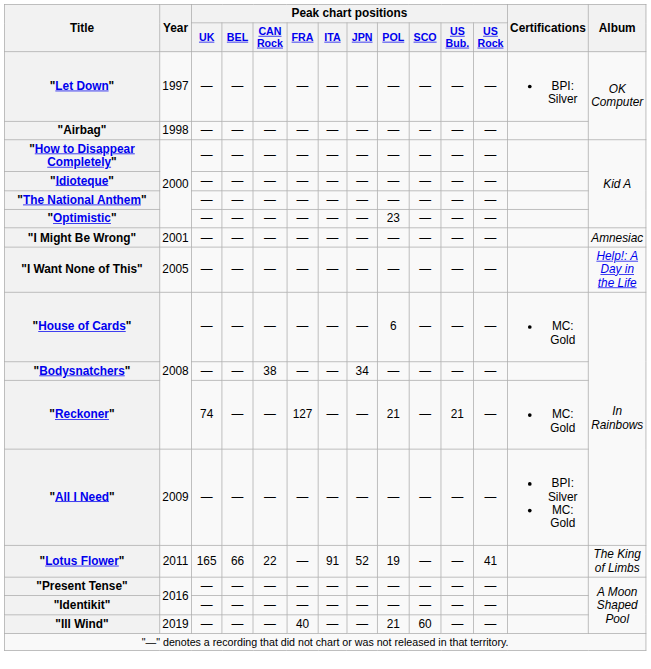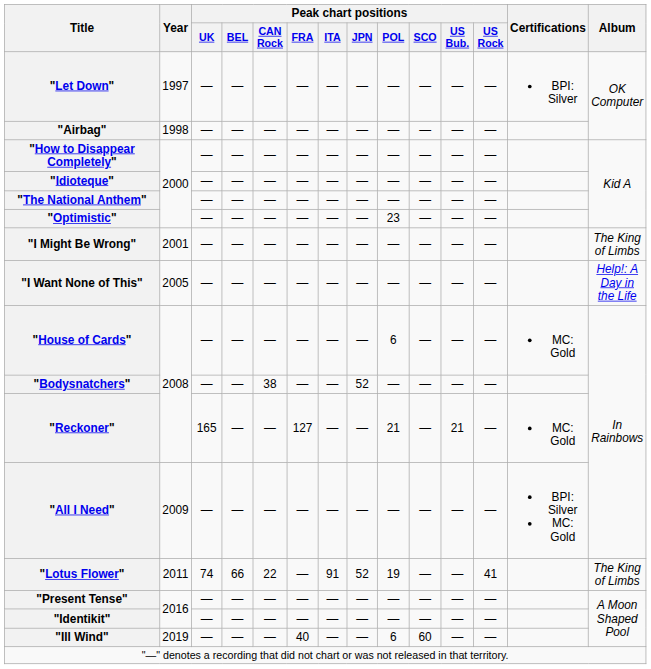 <table class="wikitable plainrowheaders" style="text-align:center;">
 <tr>
 <th scope="col" rowspan="2" style="width:18em;">Title</th>
 <th scope="col" rowspan="2">Year</th>
 <th scope="col" colspan="10">Peak chart positions</th>
 <th rowspan="2">Certifications</th>
 <th rowspan="2" scope="col">Album</th>
 </tr>
 <tr>
 <th scope="col" style="width:3em;font-size:90%;"><a href='#'>UK</a><br></th>
 <th scope="col" style="width:3em;font-size:90%;"><a href='#'>BEL</a><br></th>
 <th scope="col" style="width:3em;font-size:90%;"><a href='#'>CAN<br>Rock</a><br></th>
 <th scope="col" style="width:3em;font-size:90%;"><a href='#'>FRA</a><br></th>
 <th scope="col" style="width:3em;font-size:90%;"><a href='#'>ITA</a><br></th>
 <th scope="col" style="width:3em;font-size:90%;"><a href='#'>JPN</a><br></th>
 <th scope="col" style="width:3em;font-size:90%;"><a href='#'>POL</a><br></th>
 <th scope="col" style="width:3em;font-size:90%;"><a href='#'>SCO</a><br></th>
 <th scope="col" style="width:3em;font-size:90%;"><a href='#'>US<br>Bub.</a><br></th>
 <th scope="col" style="width:3em;font-size:90%;"><a href='#'>US<br>Rock</a><br></th>
 </tr>
 <tr>
 <th scope="row">"<a href='#'>Let Down</a>"</th>
 <td>1997</td>
 <td>—</td>
 <td>—</td>
 <td>—</td>
 <td>—</td>
 <td>—</td>
 <td>—</td>
 <td>—</td>
 <td>—</td>
 <td>—</td>
 <td>—</td>
 <td><br><ul><li>BPI: Silver</li></ul></td>
 <td rowspan="2"><em>OK Computer</em></td>
 </tr>
 <tr>
 <th scope="row">"Airbag"</th>
 <td>1998</td>
 <td>—</td>
 <td>—</td>
 <td>—</td>
 <td>—</td>
 <td>—</td>
 <td>—</td>
 <td>—</td>
 <td>—</td>
 <td>—</td>
 <td>—</td>
 <td></td>
 </tr>
 <tr>
 <th scope="row">"<a href='#'>How to Disappear Completely</a>"</th>
 <td rowspan="4">2000</td>
 <td>—</td>
 <td>—</td>
 <td>—</td>
 <td>—</td>
 <td>—</td>
 <td>—</td>
 <td>—</td>
 <td>—</td>
 <td>—</td>
 <td>—</td>
 <td></td>
 <td rowspan="4"><em>Kid A</em></td>
 </tr>
 <tr>
 <th scope="row">"<a href='#'>Idioteque</a>"</th>
 <td>—</td>
 <td>—</td>
 <td>—</td>
 <td>—</td>
 <td>—</td>
 <td>—</td>
 <td>—</td>
 <td>—</td>
 <td>—</td>
 <td>—</td>
 <td></td>
 </tr>
 <tr>
 <th scope="row">"<a href='#'>The National Anthem</a>"</th>
 <td>—</td>
 <td>—</td>
 <td>—</td>
 <td>—</td>
 <td>—</td>
 <td>—</td>
 <td>—</td>
 <td>—</td>
 <td>—</td>
 <td>—</td>
 <td></td>
 </tr>
 <tr>
 <th scope="row">"<a href='#'>Optimistic</a>"</th>
 <td>—</td>
 <td>—</td>
 <td>—</td>
 <td>—</td>
 <td>—</td>
 <td>—</td>
 <td>23</td>
 <td>—</td>
 <td>—</td>
 <td>—</td>
 <td></td>
 </tr>
 <tr>
 <th scope="row">"I Might Be Wrong"</th>
 <td>2001</td>
 <td>—</td>
 <td>—</td>
 <td>—</td>
 <td>—</td>
 <td>—</td>
 <td>—</td>
 <td>—</td>
 <td>—</td>
 <td>—</td>
 <td>—</td>
 <td></td>
-<td><em>Amnesiac</em></td>
+<td><em>The King of Limbs</em></td>
 </tr>
 <tr>
 <th scope="row">"I Want None of This"</th>
 <td>2005</td>
 <td>—</td>
 <td>—</td>
 <td>—</td>
 <td>—</td>
 <td>—</td>
 <td>—</td>
 <td>—</td>
 <td>—</td>
 <td>—</td>
 <td>—</td>
 <td></td>
 <td><em><a href='#'>Help!: A Day in the Life</a></em></td>
 </tr>
 <tr>
 <th scope="row">"<a href='#'>House of Cards</a>"</th>
 <td rowspan="3">2008</td>
 <td>—</td>
 <td>—</td>
 <td>—</td>
 <td>—</td>
 <td>—</td>
 <td>—</td>
 <td>6</td>
 <td>—</td>
 <td>—</td>
 <td>—</td>
 <td><br><ul><li>MC: Gold</li></ul></td>
 <td rowspan="4"><em>In Rainbows</em></td>
 </tr>
 <tr>
 <th scope="row">"<a href='#'>Bodysnatchers</a>"</th>
 <td>—</td>
 <td>—</td>
 <td>38</td>
 <td>—</td>
 <td>—</td>
-<td>34</td>
+<td>52</td>
 <td>—</td>
 <td>—</td>
 <td>—</td>
 <td>—</td>
 <td></td>
 </tr>
 <tr>
 <th scope="row">"<a href='#'>Reckoner</a>"</th>
-<td>74</td>
+<td>165</td>
 <td>—</td>
 <td>—</td>
 <td>127</td>
 <td>—</td>
 <td>—</td>
 <td>21</td>
 <td>—</td>
 <td>21</td>
 <td>—</td>
 <td><br><ul><li>MC: Gold</li></ul></td>
 </tr>
 <tr>
 <th scope="row">"<a href='#'>All I Need</a>"</th>
 <td>2009</td>
 <td>—</td>
 <td>—</td>
 <td>—</td>
 <td>—</td>
 <td>—</td>
 <td>—</td>
 <td>—</td>
 <td>—</td>
 <td>—</td>
 <td>—</td>
 <td><br><ul><li>BPI: Silver</li><li>MC: Gold</li></ul></td>
 </tr>
 <tr>
 <th scope="row">"<a href='#'>Lotus Flower</a>"</th>
 <td>2011</td>
-<td>165</td>
+<td>74</td>
 <td>66</td>
 <td>22</td>
 <td>—</td>
 <td>91</td>
 <td>52</td>
 <td>19</td>
 <td>—</td>
 <td>—</td>
 <td>41</td>
 <td></td>
 <td><em>The King of Limbs</em></td>
 </tr>
 <tr>
 <th scope="row">"Present Tense"</th>
 <td rowspan="2">2016</td>
 <td>—</td>
 <td>—</td>
 <td>—</td>
 <td>—</td>
 <td>—</td>
 <td>—</td>
 <td>—</td>
 <td>—</td>
 <td>—</td>
 <td>—</td>
 <td></td>
 <td rowspan="3"><em>A Moon Shaped Pool</em></td>
 </tr>
 <tr>
 <th scope="row">"Identikit"</th>
 <td>—</td>
 <td>—</td>
 <td>—</td>
 <td>—</td>
 <td>—</td>
 <td>—</td>
 <td>—</td>
 <td>—</td>
 <td>—</td>
 <td>—</td>
 <td></td>
 </tr>
 <tr>
 <th scope="row">"Ill Wind"</th>
 <td>2019</td>
 <td>—</td>
 <td>—</td>
 <td>—</td>
 <td>40</td>
 <td>—</td>
 <td>—</td>
-<td>21</td>
+<td>6</td>
 <td>60</td>
 <td>—</td>
 <td>—</td>
 <td></td>
 </tr>
 <tr>
 <td colspan="15" style="font-size:90%">"—" denotes a recording that did not chart or was not released in that territory.</td>
 </tr>
 </table>
